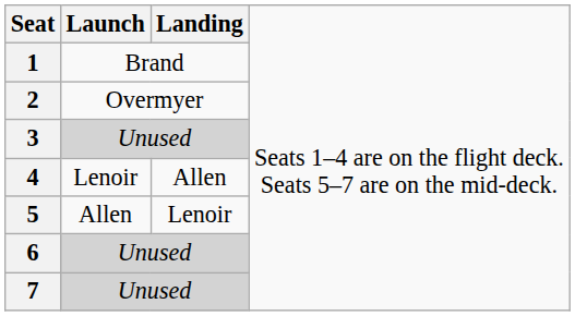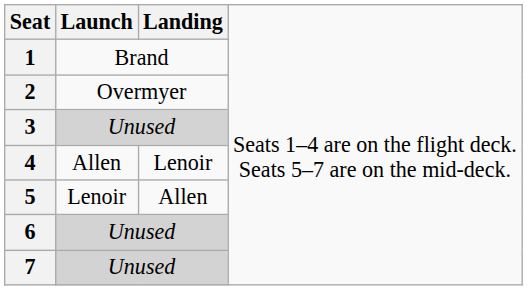 <table class="wikitable" style="text-align:center">
 <tr>
 <th>Seat</th>
 <th>Launch</th>
 <th>Landing</th>
 <td rowspan=8><br>Seats 1–4 are on the flight deck.<br>Seats 5–7 are on the mid-deck.</td>
 </tr>
 <tr>
 <th>1</th>
 <td colspan=2>Brand</td>
 </tr>
 <tr>
 <th>2</th>
 <td colspan=2>Overmyer</td>
 </tr>
 <tr>
 <th>3</th>
 <td colspan=2 style="background-color:lightgray"><em>Unused</em></td>
 </tr>
 <tr>
 <th>4</th>
+<td>Allen</td>
 <td>Lenoir</td>
-<td>Allen</td>
 </tr>
 <tr>
 <th>5</th>
+<td>Lenoir</td>
 <td>Allen</td>
-<td>Lenoir</td>
 </tr>
 <tr>
 <th>6</th>
 <td colspan=2 style="background-color:lightgray"><em>Unused</em></td>
 </tr>
 <tr>
 <th>7</th>
 <td colspan=2 style="background-color:lightgray"><em>Unused</em></td>
 </tr>
 </table>
